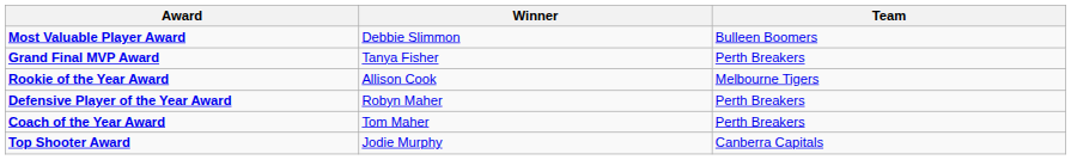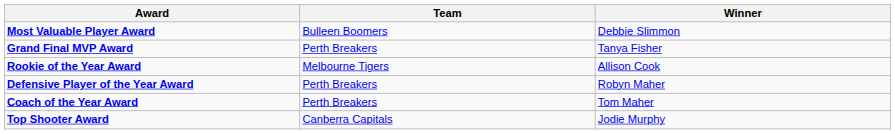 <table class="wikitable" style="width: 80%">
 <tr>
 <th width=125>Award</th>
+<th width=125>Team</th>
 <th width=125>Winner</th>
-<th width=125>Team</th>
 </tr>
 <tr>
 <td><strong><a href='#'>Most Valuable Player Award</a></strong></td>
+<td><a href='#'>Bulleen Boomers</a></td>
 <td><a href='#'>Debbie Slimmon</a></td>
-<td><a href='#'>Bulleen Boomers</a></td>
 </tr>
 <tr>
 <td><strong><a href='#'>Grand Final MVP Award</a></strong></td>
+<td><a href='#'>Perth Breakers</a></td>
 <td><a href='#'>Tanya Fisher</a></td>
-<td><a href='#'>Perth Breakers</a></td>
 </tr>
 <tr>
 <td><strong><a href='#'>Rookie of the Year Award</a></strong></td>
+<td><a href='#'>Melbourne Tigers</a></td>
 <td><a href='#'>Allison Cook</a></td>
-<td><a href='#'>Melbourne Tigers</a></td>
 </tr>
 <tr>
 <td><strong><a href='#'>Defensive Player of the Year Award</a></strong></td>
+<td><a href='#'>Perth Breakers</a></td>
 <td><a href='#'>Robyn Maher</a></td>
-<td><a href='#'>Perth Breakers</a></td>
 </tr>
 <tr>
 <td><strong><a href='#'>Coach of the Year Award</a></strong></td>
+<td><a href='#'>Perth Breakers</a></td>
 <td><a href='#'>Tom Maher</a></td>
-<td><a href='#'>Perth Breakers</a></td>
 </tr>
 <tr>
 <td><strong><a href='#'>Top Shooter Award</a></strong></td>
+<td><a href='#'>Canberra Capitals</a></td>
 <td><a href='#'>Jodie Murphy</a></td>
-<td><a href='#'>Canberra Capitals</a></td>
 </tr>
 </table>
